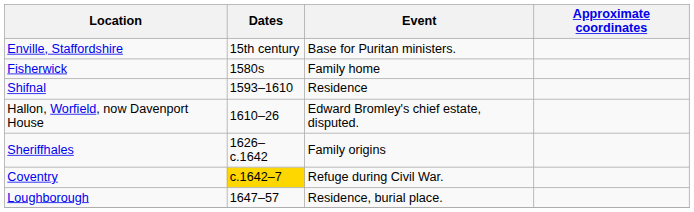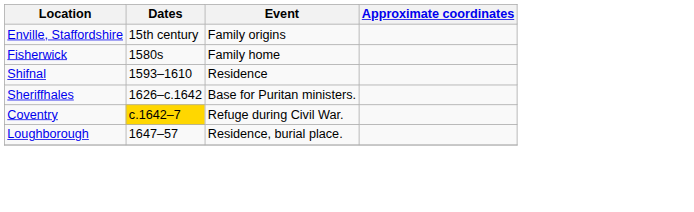 <table class="wikitable">
 <tr>
 <th>Location</th>
 <th>Dates</th>
 <th>Event</th>
 <th><a href='#'>Approximate coordinates</a></th>
 </tr>
 <tr>
 <td><a href='#'>Enville, Staffordshire</a></td>
 <td>15th century</td>
-<td>Base for Puritan ministers.</td>
+<td>Family origins</td>
 <td></td>
 </tr>
 <tr>
 <td><a href='#'>Fisherwick</a></td>
 <td>1580s</td>
 <td>Family home</td>
 <td></td>
 </tr>
 <tr>
 <td><a href='#'>Shifnal</a></td>
 <td>1593–1610</td>
 <td>Residence</td>
 <td></td>
 </tr>
 <tr>
-<td>Hallon, <a href='#'>Worfield</a>, now Davenport House</td>
-<td>1610–26</td>
-<td>Edward Bromley's chief estate, disputed.</td>
-<td></td>
-</tr>
-<tr>
 <td><a href='#'>Sheriffhales</a></td>
 <td>1626–c.1642</td>
-<td>Family origins</td>
+<td>Base for Puritan ministers.</td>
 <td></td>
 </tr>
 <tr>
 <td><a href='#'>Coventry</a></td>
 <td style="background: gold;">c.1642–7</td>
 <td>Refuge during Civil War.</td>
 <td></td>
 </tr>
 <tr>
 <td><a href='#'>Loughborough</a></td>
 <td>1647–57</td>
 <td>Residence, burial place.</td>
 <td></td>
 </tr>
 <tr>
 </tr>
 </table>
